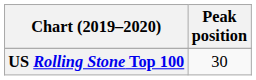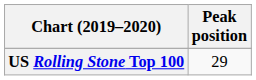 <table class="wikitable sortable plainrowheaders" style="text-align:center">
 <tr>
 <th>Chart (2019–2020)</th>
 <th>Peak<br>position</th>
 </tr>
 <tr>
 </tr>
 <tr>
 </tr>
 <tr>
 </tr>
 <tr>
 </tr>
 <tr>
 </tr>
 <tr>
 </tr>
 <tr>
 <th scope="row">US <a href='#'><em>Rolling Stone</em> Top 100</a></th>
-<td>30</td>
+<td>29</td>
 </tr>
 </table>
